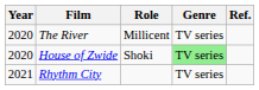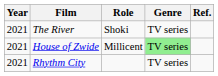 <table class="wikitable">
 <tr>
 <th>Year</th>
 <th>Film</th>
 <th>Role</th>
 <th>Genre</th>
 <th>Ref.</th>
 </tr>
 <tr>
-<td>2020</td>
+<td>2021</td>
 <td><em>The River</em></td>
-<td>Millicent</td>
+<td>Shoki</td>
 <td>TV series</td>
 <td></td>
 </tr>
 <tr>
-<td>2020</td>
+<td>2021</td>
 <td><em><a href='#'>House of Zwide</a></em></td>
-<td>Shoki</td>
+<td>Millicent</td>
 <td style="background: lightgreen;">TV series</td>
 <td></td>
 </tr>
 <tr>
 <td>2021</td>
 <td><em><a href='#'>Rhythm City</a></em></td>
 <td></td>
 <td>TV series</td>
 <td></td>
 </tr>
 </table>
